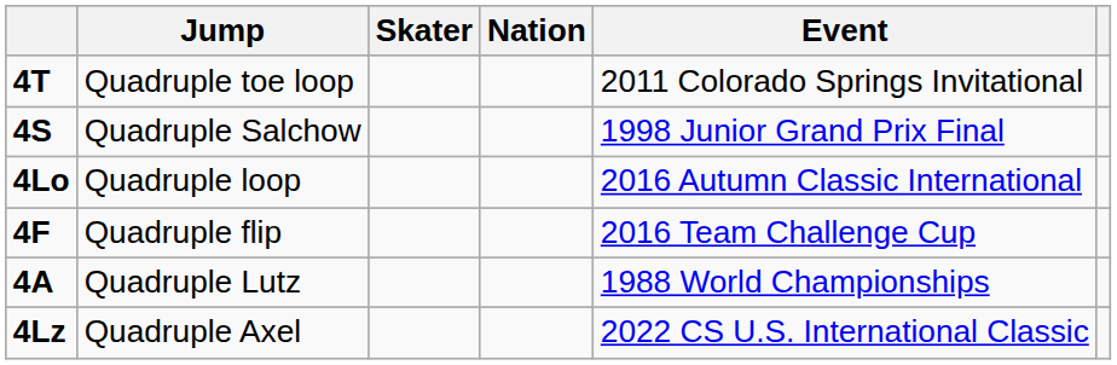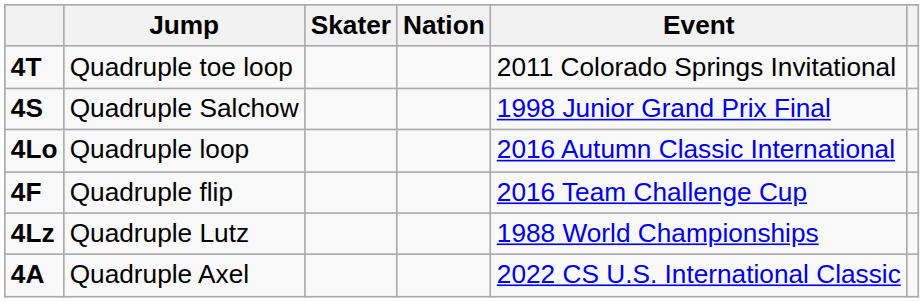 <table class="wikitable unsortable">
 <tr>
 <th scope="col"></th>
 <th scope="col">Jump</th>
 <th scope="col">Skater</th>
 <th scope="col">Nation</th>
 <th scope="col">Event</th>
 <th scope="col" class="unsortable"></th>
 </tr>
 <tr>
 <td><strong>4T</strong></td>
 <td>Quadruple toe loop</td>
 <td></td>
 <td></td>
 <td>2011 Colorado Springs Invitational</td>
 <td></td>
 </tr>
 <tr>
 <td><strong>4S</strong></td>
 <td>Quadruple Salchow</td>
 <td></td>
 <td></td>
 <td><a href='#'>1998 Junior Grand Prix Final</a></td>
 <td></td>
 </tr>
 <tr>
 <td><strong>4Lo</strong></td>
 <td>Quadruple loop</td>
 <td></td>
 <td></td>
 <td><a href='#'>2016 Autumn Classic International</a></td>
 <td></td>
 </tr>
 <tr>
 <td><strong>4F</strong></td>
 <td>Quadruple flip</td>
 <td></td>
 <td></td>
 <td><a href='#'>2016 Team Challenge Cup</a></td>
 <td></td>
 </tr>
 <tr>
-<td><strong>4A</strong></td>
+<td><strong>4Lz</strong></td>
 <td>Quadruple Lutz</td>
 <td></td>
 <td></td>
 <td><a href='#'>1988 World Championships</a></td>
 <td></td>
 </tr>
 <tr>
-<td><strong>4Lz</strong></td>
+<td><strong>4A</strong></td>
 <td>Quadruple Axel</td>
 <td></td>
 <td></td>
 <td><a href='#'>2022 CS U.S. International Classic</a></td>
 <td></td>
 </tr>
 </table>
